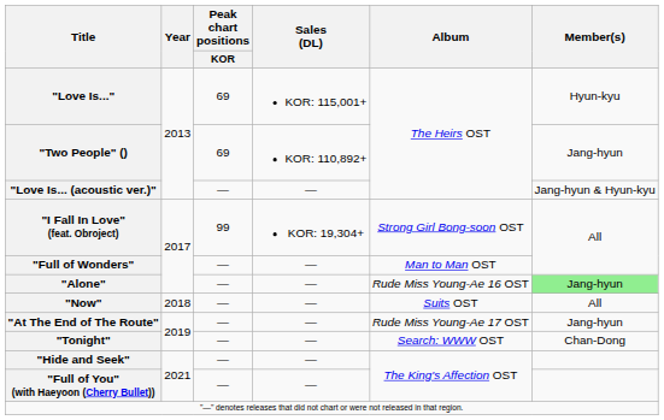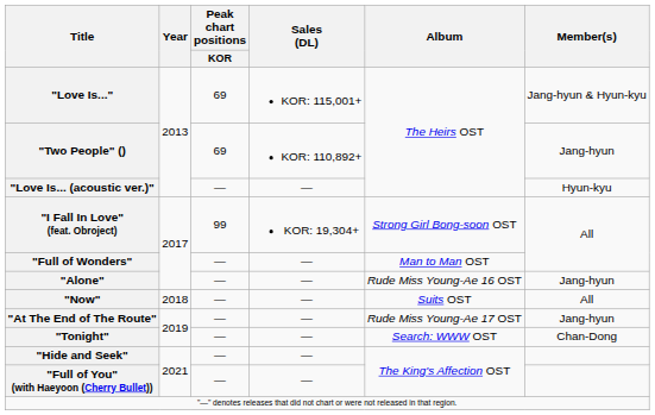 <table class="wikitable plainrowheaders" style="text-align:center;">
 <tr>
 <th scope="col" rowspan="2">Title</th>
 <th scope="col" rowspan="2">Year</th>
 <th scope="col">Peak chart positions</th>
 <th scope="col" rowspan="2">Sales<br>(DL)</th>
 <th scope="col" rowspan="2">Album</th>
 <th scope="col" rowspan="2">Member(s)</th>
 </tr>
 <tr>
 <th scope="col" style="width:3em;font-size:90%;">KOR<br></th>
 </tr>
 <tr>
 <th scope="row">"Love Is..."</th>
 <td rowspan=3>2013</td>
 <td>69</td>
 <td><br><ul><li>KOR: 115,001+</li></ul></td>
 <td rowspan="3"><em><a href='#'>The Heirs</a></em> OST</td>
-<td>Hyun-kyu</td>
+<td>Jang-hyun & Hyun-kyu</td>
 </tr>
 <tr>
 <th scope="row">"Two People" ()</th>
 <td>69</td>
 <td><br><ul><li>KOR: 110,892+</li></ul></td>
 <td>Jang-hyun</td>
 </tr>
 <tr>
 <th scope="row">"Love Is... (acoustic ver.)"</th>
 <td>—</td>
 <td>—</td>
-<td>Jang-hyun & Hyun-kyu</td>
+<td>Hyun-kyu</td>
 </tr>
 <tr>
 <th scope="row">"I Fall In Love" <br><small>(feat. Obroject)</small></th>
 <td rowspan="3">2017</td>
 <td>99</td>
 <td><br><ul><li>KOR: 19,304+</li></ul></td>
 <td><em><a href='#'>Strong Girl Bong-soon</a></em> OST</td>
 <td rowspan="2">All</td>
 </tr>
 <tr>
 <th scope="row">"Full of Wonders"</th>
 <td>—</td>
 <td>—</td>
 <td><em><a href='#'>Man to Man</a></em> OST</td>
 </tr>
 <tr>
 <th scope="row">"Alone"</th>
 <td>—</td>
 <td>—</td>
 <td><em> Rude Miss Young-Ae 16</em> OST</td>
-<td style="background: lightgreen;">Jang-hyun</td>
+<td>Jang-hyun</td>
 </tr>
 <tr>
 <th scope="row">"Now"</th>
 <td>2018</td>
 <td>—</td>
 <td>—</td>
 <td><em><a href='#'>Suits</a></em> OST</td>
 <td rowspan="1">All</td>
 </tr>
 <tr>
 <th scope="row">"At The End of The Route"</th>
 <td rowspan="2">2019</td>
 <td>—</td>
 <td>—</td>
 <td><em>Rude Miss Young-Ae 17</em> OST</td>
 <td>Jang-hyun</td>
 </tr>
 <tr>
 <th scope="row">"Tonight"</th>
 <td>—</td>
 <td>—</td>
 <td><em><a href='#'>Search: WWW</a></em> OST</td>
 <td>Chan-Dong</td>
 </tr>
 <tr>
 <th scope="row">"Hide and Seek"</th>
 <td rowspan="2">2021</td>
 <td>— </td>
 <td>—</td>
 <td rowspan="2"><em><a href='#'>The King's Affection</a></em> OST</td>
 <td></td>
 </tr>
 <tr>
 <th scope="row">"Full of You" <br><small>(with Haeyoon (<a href='#'>Cherry Bullet</a>))</small></th>
 <td>—</td>
 <td>—</td>
 <td></td>
 </tr>
 <tr>
 <td colspan="6" style="font-size:8pt;">"—" denotes releases that did not chart or were not released in that region.</td>
 </tr>
 </table>
